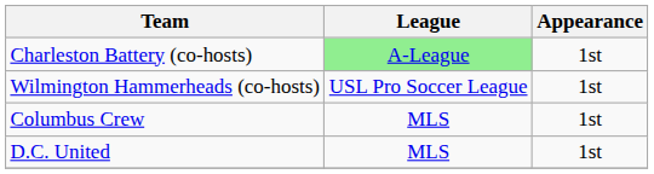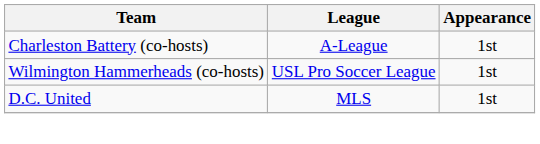 <table class="wikitable sortable" style="text-align:center">
 <tr>
 <th>Team</th>
 <th>League</th>
 <th>Appearance</th>
 </tr>
 <tr>
 <td style="text-align:left;"> <a href='#'>Charleston Battery</a> (co-hosts)</td>
-<td style="background: lightgreen;"><a href='#'>A-League</a></td>
+<td><a href='#'>A-League</a></td>
 <td>1st</td>
 </tr>
 <tr>
 <td style="text-align:left;"> <a href='#'>Wilmington Hammerheads</a> (co-hosts)</td>
 <td><a href='#'>USL Pro Soccer League</a></td>
-<td>1st</td>
-</tr>
-<tr>
-<td style="text-align:left;"> <a href='#'>Columbus Crew</a></td>
-<td><a href='#'>MLS</a></td>
 <td>1st</td>
 </tr>
 <tr>
 <td style="text-align:left;"> <a href='#'>D.C. United</a></td>
 <td><a href='#'>MLS</a></td>
 <td>1st</td>
 </tr>
 <tr>
 </tr>
 </table>
